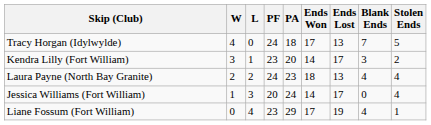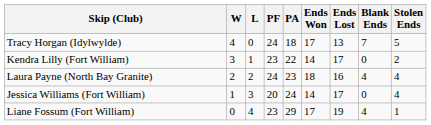 <table class=wikitable>
 <tr>
 <th width=320>Skip (Club)</th>
 <th width=20>W</th>
 <th width=20>L</th>
 <th width=20>PF</th>
 <th width=20>PA</th>
 <th width=20>Ends <br> Won</th>
 <th width=20>Ends <br> Lost</th>
 <th width=20>Blank <br> Ends</th>
 <th width=20>Stolen <br> Ends</th>
 </tr>
 <tr>
 <td>Tracy Horgan (Idylwylde)</td>
 <td>4</td>
 <td>0</td>
 <td>24</td>
 <td>18</td>
 <td>17</td>
 <td>13</td>
 <td>7</td>
 <td>5</td>
 </tr>
 <tr>
 <td>Kendra Lilly (Fort William)</td>
 <td>3</td>
 <td>1</td>
 <td>23</td>
-<td>20</td>
+<td>22</td>
 <td>14</td>
 <td>17</td>
-<td>3</td>
+<td>0</td>
 <td>2</td>
 </tr>
 <tr>
 <td>Laura Payne (North Bay Granite)</td>
 <td>2</td>
 <td>2</td>
 <td>24</td>
 <td>23</td>
 <td>18</td>
-<td>13</td>
+<td>16</td>
 <td>4</td>
 <td>4</td>
 </tr>
 <tr>
 <td>Jessica Williams (Fort William)</td>
 <td>1</td>
 <td>3</td>
 <td>20</td>
 <td>24</td>
 <td>14</td>
 <td>17</td>
 <td>0</td>
 <td>4</td>
 </tr>
 <tr>
 <td>Liane Fossum (Fort William)</td>
 <td>0</td>
 <td>4</td>
 <td>23</td>
 <td>29</td>
 <td>17</td>
 <td>19</td>
 <td>4</td>
 <td>1</td>
 </tr>
 </table>
